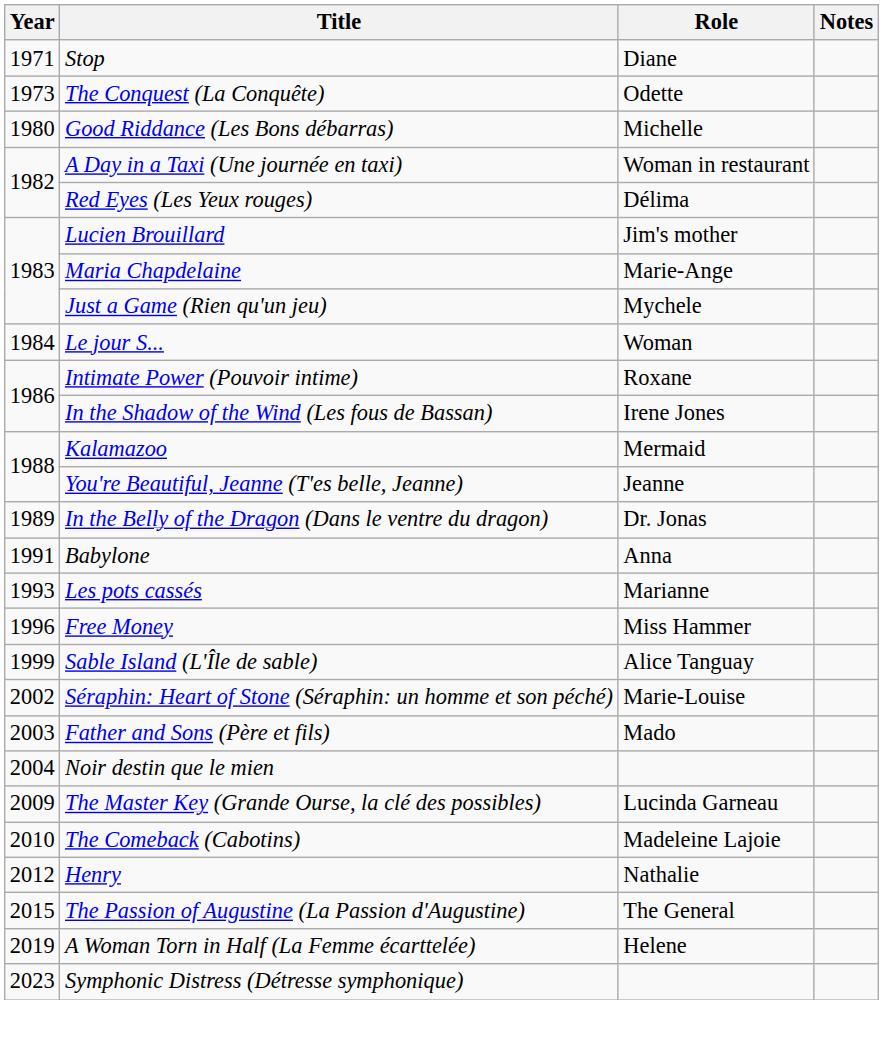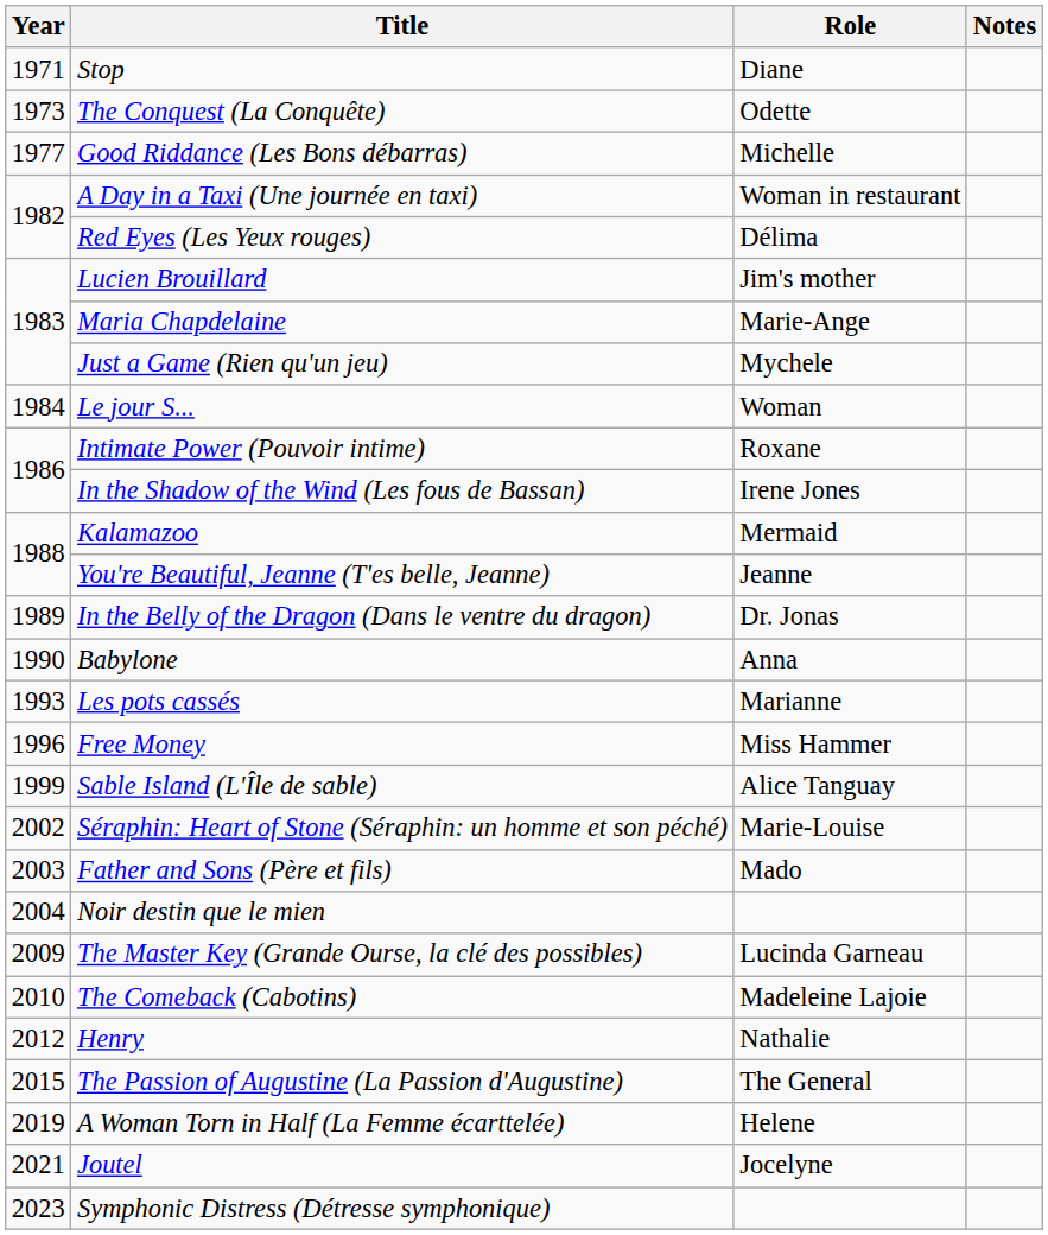 <table class="wikitable">
 <tr>
 <th>Year</th>
 <th>Title</th>
 <th>Role</th>
 <th>Notes</th>
 </tr>
 <tr>
 <td>1971</td>
 <td><em>Stop</em></td>
 <td>Diane</td>
 <td></td>
 </tr>
 <tr>
 <td>1973</td>
 <td><em><a href='#'>The Conquest</a> (La Conquête)</em></td>
 <td>Odette</td>
 <td></td>
 </tr>
 <tr>
-<td>1980</td>
+<td>1977</td>
 <td><em><a href='#'>Good Riddance</a> (Les Bons débarras)</em></td>
 <td>Michelle</td>
 <td></td>
 </tr>
 <tr>
 <td rowspan=2>1982</td>
 <td><em><a href='#'>A Day in a Taxi</a> (Une journée en taxi)</em></td>
 <td>Woman in restaurant</td>
 <td></td>
 </tr>
 <tr>
 <td><em><a href='#'>Red Eyes</a> (Les Yeux rouges)</em></td>
 <td>Délima</td>
 <td></td>
 </tr>
 <tr>
 <td rowspan=3>1983</td>
 <td><em><a href='#'>Lucien Brouillard</a></em></td>
 <td>Jim's mother</td>
 <td></td>
 </tr>
 <tr>
 <td><em><a href='#'>Maria Chapdelaine</a></em></td>
 <td>Marie-Ange</td>
 <td></td>
 </tr>
 <tr>
 <td><em><a href='#'>Just a Game</a> (Rien qu'un jeu)</em></td>
 <td>Mychele</td>
 <td></td>
 </tr>
 <tr>
 <td>1984</td>
 <td><em><a href='#'>Le jour S...</a></em></td>
 <td>Woman</td>
 <td></td>
 </tr>
 <tr>
 <td rowspan=2>1986</td>
 <td><em><a href='#'>Intimate Power</a> (Pouvoir intime)</em></td>
 <td>Roxane</td>
 <td></td>
 </tr>
 <tr>
 <td><em><a href='#'>In the Shadow of the Wind</a> (Les fous de Bassan)</em></td>
 <td>Irene Jones</td>
 <td></td>
 </tr>
 <tr>
 <td rowspan=2>1988</td>
 <td><em><a href='#'>Kalamazoo</a></em></td>
 <td>Mermaid</td>
 <td></td>
 </tr>
 <tr>
 <td><em><a href='#'>You're Beautiful, Jeanne</a> (T'es belle, Jeanne)</em></td>
 <td>Jeanne</td>
 <td></td>
 </tr>
 <tr>
 <td>1989</td>
 <td><em><a href='#'>In the Belly of the Dragon</a> (Dans le ventre du dragon)</em></td>
 <td>Dr. Jonas</td>
 <td></td>
 </tr>
 <tr>
-<td>1991</td>
+<td>1990</td>
 <td><em>Babylone</em></td>
 <td>Anna</td>
 <td></td>
 </tr>
 <tr>
 <td>1993</td>
 <td><em><a href='#'>Les pots cassés</a></em></td>
 <td>Marianne</td>
 <td></td>
 </tr>
 <tr>
 <td>1996</td>
 <td><em><a href='#'>Free Money</a></em></td>
 <td>Miss Hammer</td>
 <td></td>
 </tr>
 <tr>
 <td>1999</td>
 <td><em><a href='#'>Sable Island</a> (L'Île de sable)</em></td>
 <td>Alice Tanguay</td>
 <td></td>
 </tr>
 <tr>
 <td>2002</td>
 <td><em><a href='#'>Séraphin: Heart of Stone</a> (Séraphin: un homme et son péché)</em></td>
 <td>Marie-Louise</td>
 <td></td>
 </tr>
 <tr>
 <td>2003</td>
 <td><em><a href='#'>Father and Sons</a> (Père et fils)</em></td>
 <td>Mado</td>
 <td></td>
 </tr>
 <tr>
 <td>2004</td>
 <td><em>Noir destin que le mien</em></td>
 <td></td>
 <td></td>
 </tr>
 <tr>
 <td>2009</td>
 <td><em><a href='#'>The Master Key</a> (Grande Ourse, la clé des possibles)</em></td>
 <td>Lucinda Garneau</td>
 <td></td>
 </tr>
 <tr>
 <td>2010</td>
 <td><em><a href='#'>The Comeback</a> (Cabotins)</em></td>
 <td>Madeleine Lajoie</td>
 <td></td>
 </tr>
 <tr>
 <td>2012</td>
 <td><em><a href='#'>Henry</a></em></td>
 <td>Nathalie</td>
 <td></td>
 </tr>
 <tr>
 <td>2015</td>
 <td><em><a href='#'>The Passion of Augustine</a> (La Passion d'Augustine)</em></td>
 <td>The General</td>
 <td></td>
 </tr>
 <tr>
 <td>2019</td>
 <td><em>A Woman Torn in Half (La Femme écarttelée)</em></td>
 <td>Helene</td>
 <td></td>
 </tr>
 <tr>
+<td>2021</td>
+<td><em><a href='#'>Joutel</a></em></td>
+<td>Jocelyne</td>
+<td></td>
+</tr>
+<tr>
 <td>2023</td>
 <td><em>Symphonic Distress (Détresse symphonique)</em></td>
 <td></td>
 <td></td>
 </tr>
 </table>
